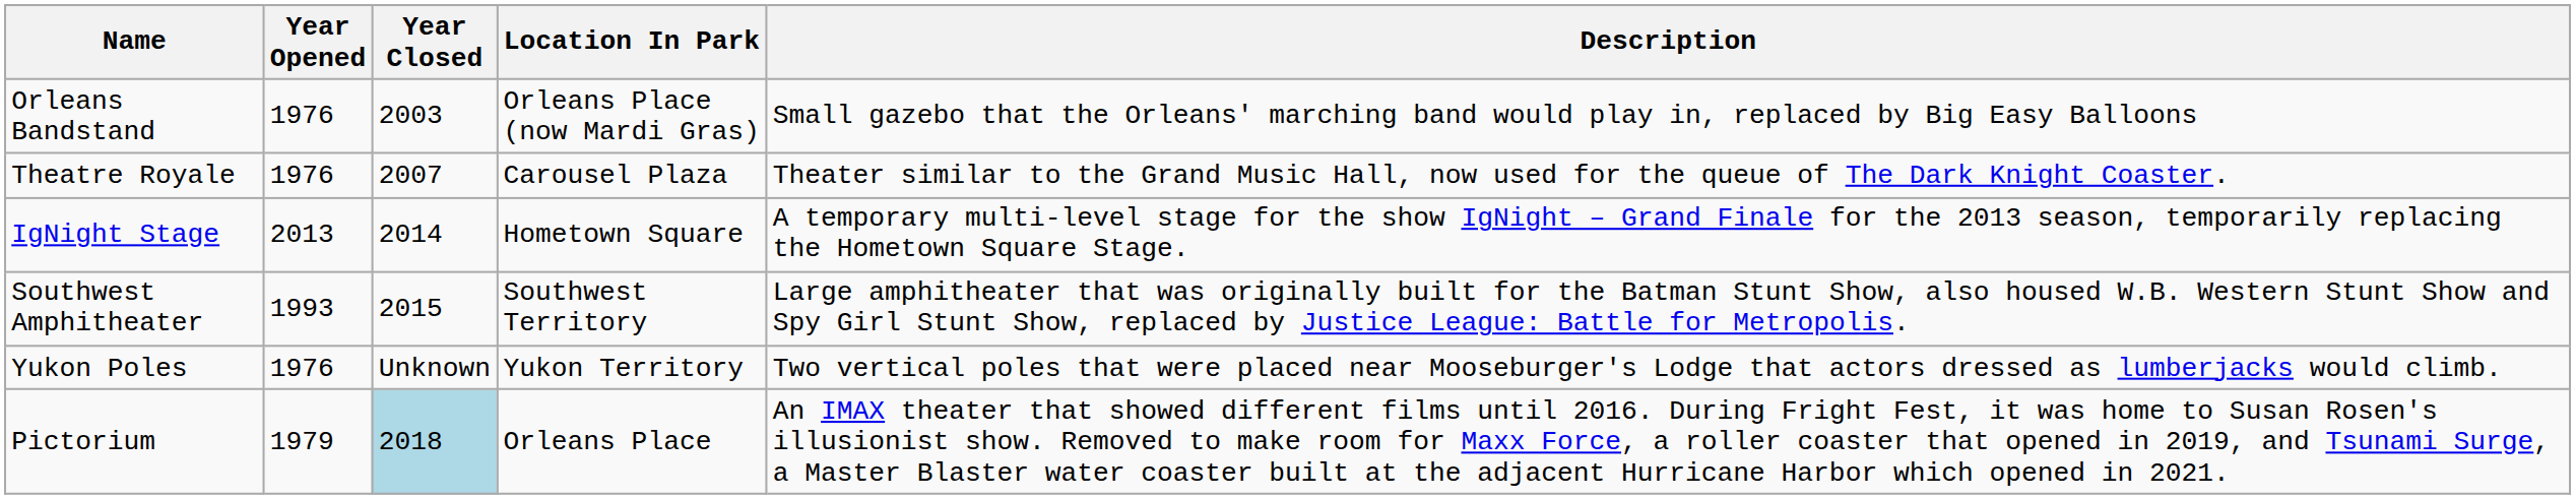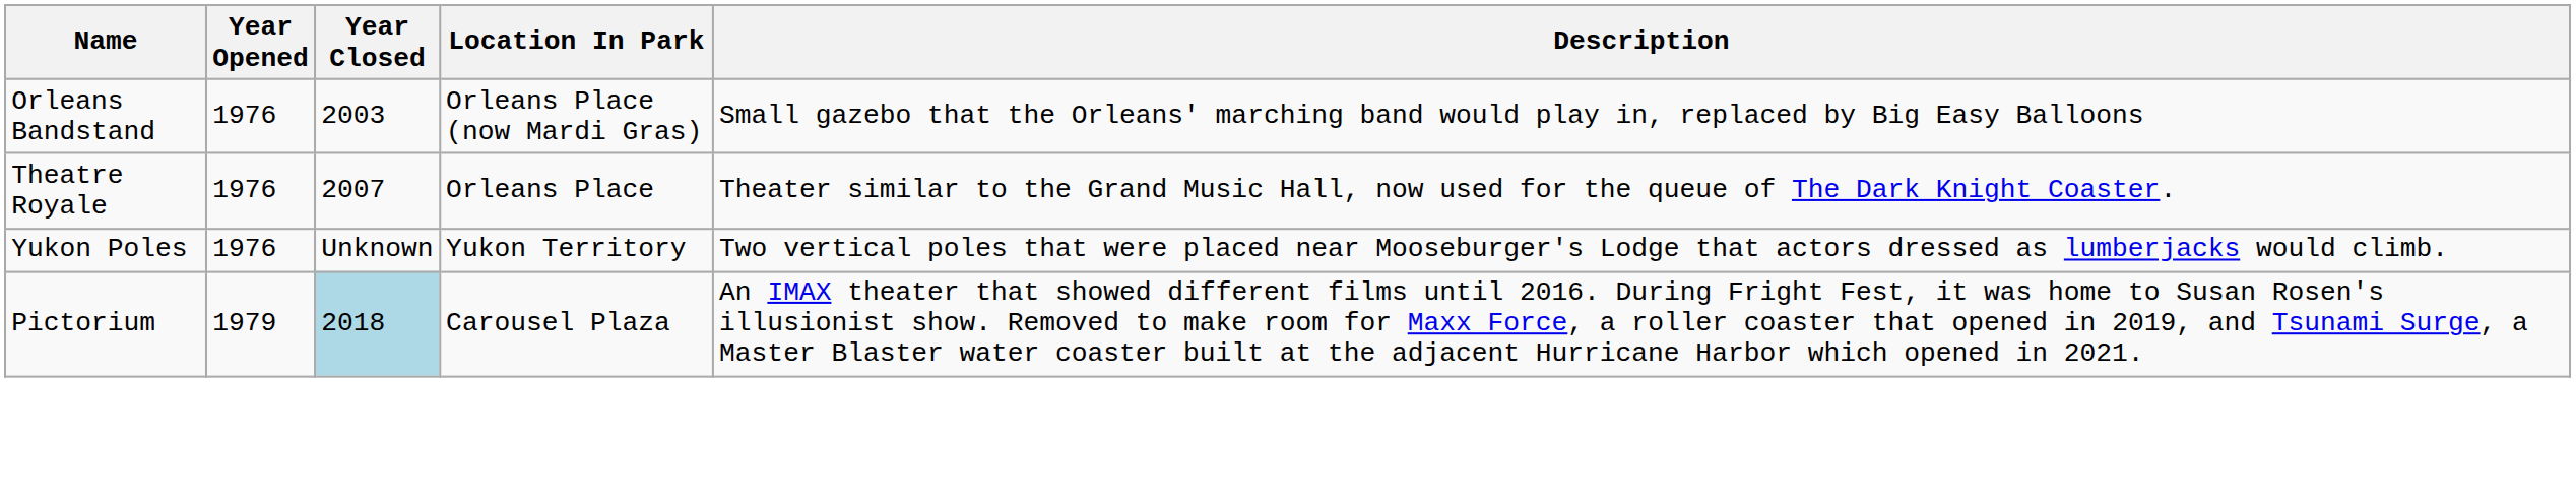 <table class="wikitable sortable">
 <tr>
 <th>Name</th>
 <th>Year<br>Opened</th>
 <th>Year<br>Closed</th>
 <th>Location In Park</th>
 <th>Description</th>
 </tr>
 <tr>
 <td>Orleans Bandstand</td>
 <td>1976</td>
 <td>2003</td>
 <td>Orleans Place (now Mardi Gras)</td>
 <td>Small gazebo that the Orleans' marching band would play in, replaced by Big Easy Balloons</td>
 </tr>
 <tr>
 <td>Theatre Royale</td>
 <td>1976</td>
 <td>2007</td>
-<td>Carousel Plaza</td>
+<td>Orleans Place</td>
 <td>Theater similar to the Grand Music Hall, now used for the queue of <a href='#'>The Dark Knight Coaster</a>.</td>
-</tr>
-<tr>
-<td><a href='#'>IgNight Stage</a></td>
-<td>2013</td>
-<td>2014</td>
-<td>Hometown Square</td>
-<td>A temporary multi-level stage for the show <a href='#'>IgNight – Grand Finale</a> for the 2013 season, temporarily replacing the Hometown Square Stage.</td>
-</tr>
-<tr>
-<td>Southwest Amphitheater</td>
-<td>1993</td>
-<td>2015</td>
-<td>Southwest Territory</td>
-<td>Large amphitheater that was originally built for the Batman Stunt Show, also housed W.B. Western Stunt Show and Spy Girl Stunt Show, replaced by <a href='#'>Justice League: Battle for Metropolis</a>.</td>
 </tr>
 <tr>
 <td>Yukon Poles</td>
 <td>1976</td>
 <td>Unknown</td>
 <td>Yukon Territory</td>
 <td>Two vertical poles that were placed near Mooseburger's Lodge that actors dressed as <a href='#'>lumberjacks</a> would climb.</td>
 </tr>
 <tr>
 <td>Pictorium</td>
 <td>1979</td>
 <td style="background: lightblue;">2018</td>
-<td>Orleans Place</td>
+<td>Carousel Plaza</td>
 <td>An <a href='#'>IMAX</a> theater that showed different films until 2016. During Fright Fest, it was home to Susan Rosen's illusionist show. Removed to make room for <a href='#'>Maxx Force</a>, a roller coaster that opened in 2019, and <a href='#'>Tsunami Surge</a>, a Master Blaster water coaster built at the adjacent Hurricane Harbor which opened in 2021.</td>
 </tr>
 </table>
